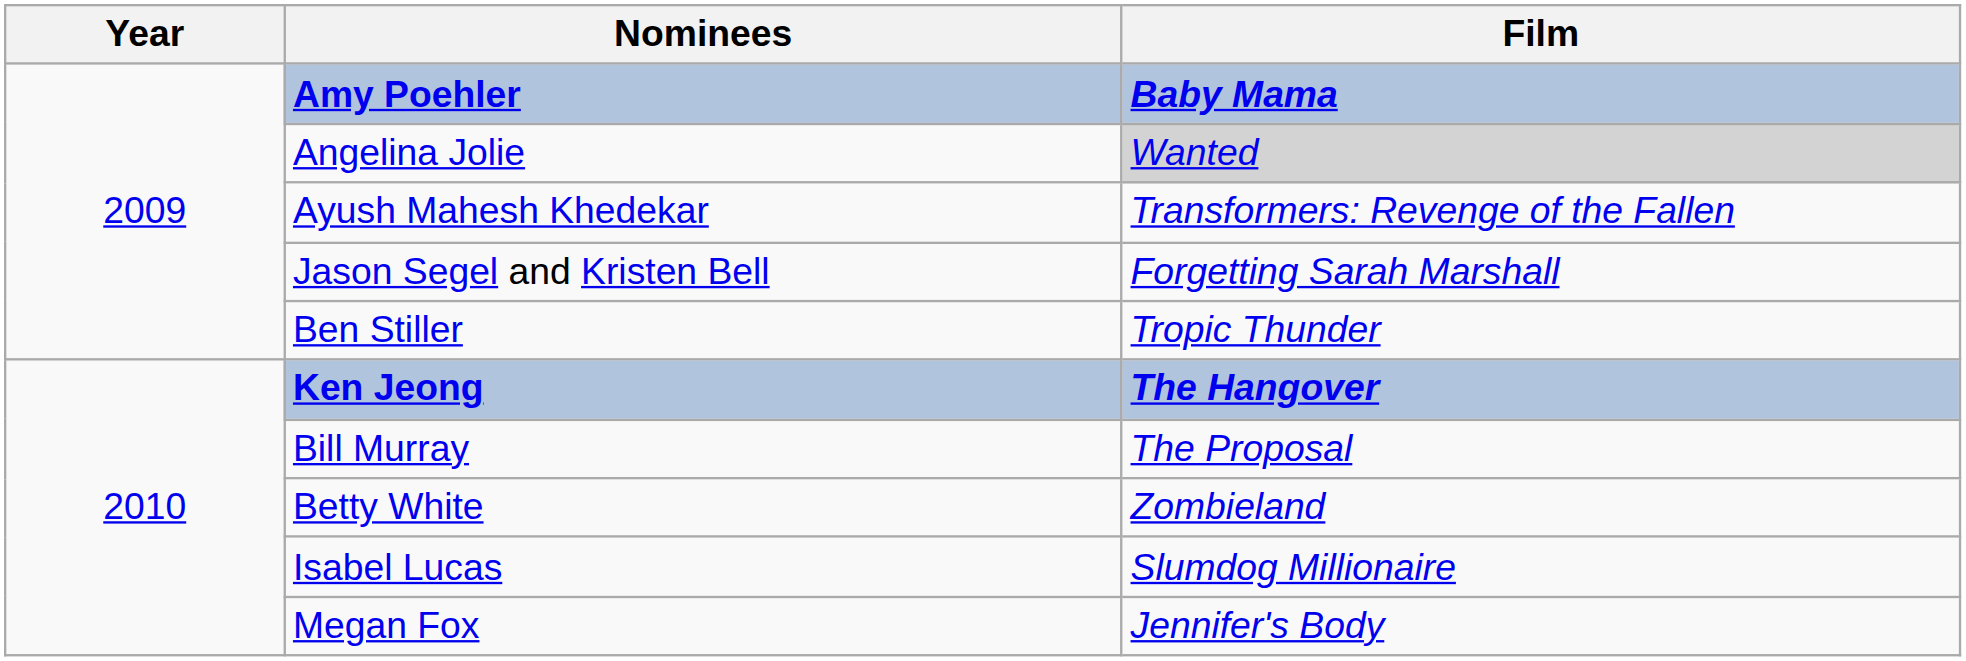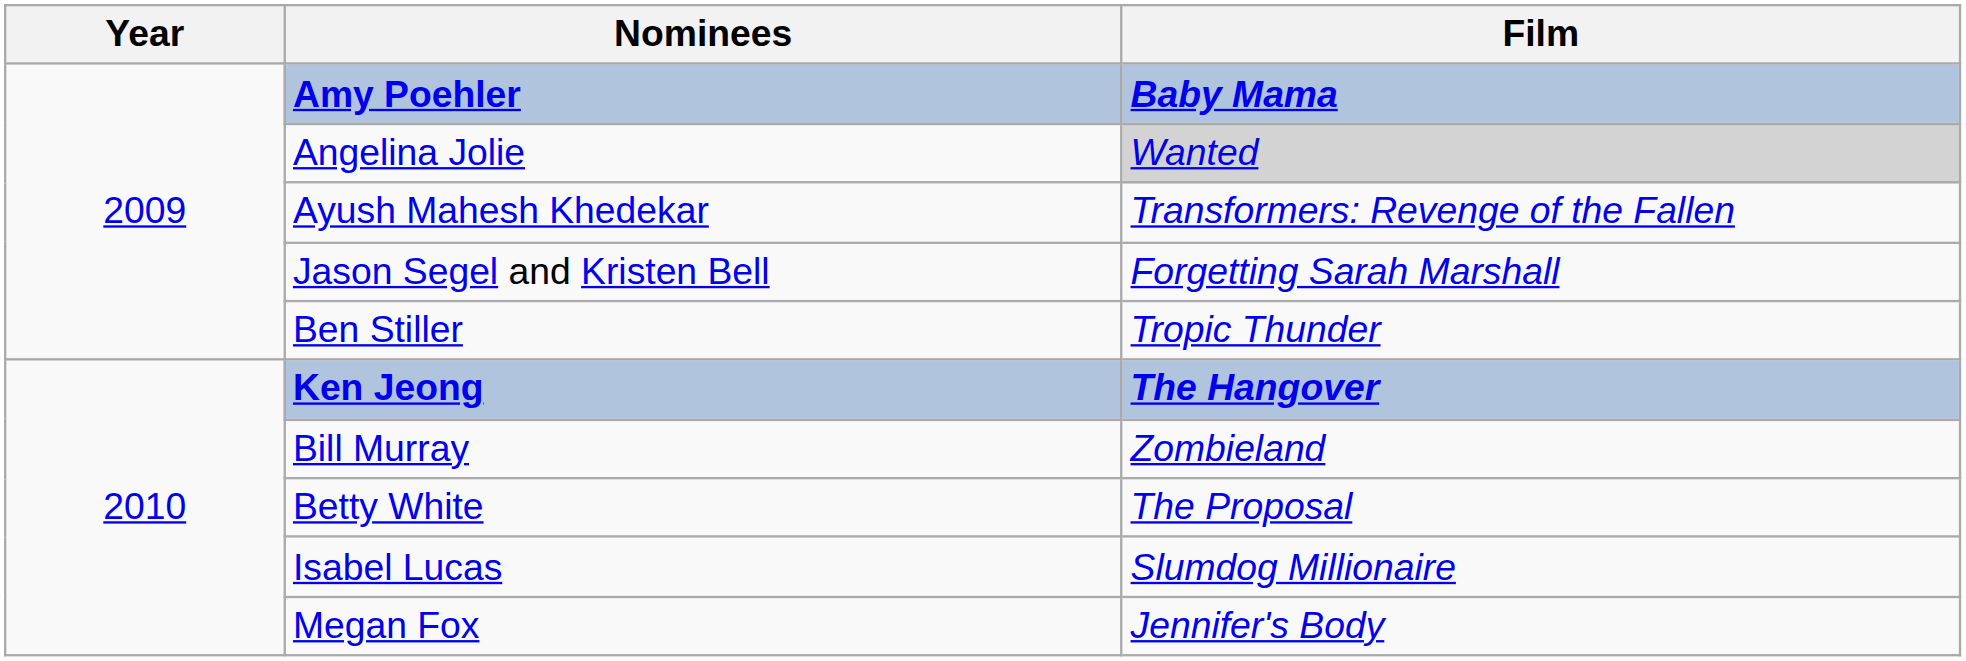 <table class="wikitable" width="95%" cellpadding="5">
 <tr>
 <th width="10%">Year</th>
 <th width="30%">Nominees</th>
 <th width="30%">Film</th>
 </tr>
 <tr>
 <td rowspan="5" align="center"><a href='#'>2009</a></td>
 <td style="background:#B0C4DE;"><strong><a href='#'>Amy Poehler</a></strong></td>
 <td style="background:#B0C4DE;"><strong><em><a href='#'>Baby Mama</a></em></strong></td>
 </tr>
 <tr>
 <td><a href='#'>Angelina Jolie</a></td>
 <td style="background: lightgrey;"><em><a href='#'>Wanted</a></em></td>
 </tr>
 <tr>
 <td><a href='#'>Ayush Mahesh Khedekar</a></td>
 <td><em><a href='#'>Transformers: Revenge of the Fallen</a></em></td>
 </tr>
 <tr>
 <td><a href='#'>Jason Segel</a> and <a href='#'>Kristen Bell</a></td>
 <td><em><a href='#'>Forgetting Sarah Marshall</a></em></td>
 </tr>
 <tr>
 <td><a href='#'>Ben Stiller</a></td>
 <td><em><a href='#'>Tropic Thunder</a></em></td>
 </tr>
 <tr>
 <td rowspan="5" align="center"><a href='#'>2010</a></td>
 <td style="background:#B0C4DE;"><strong><a href='#'>Ken Jeong</a></strong></td>
 <td style="background:#B0C4DE;"><strong><em><a href='#'>The Hangover</a></em></strong></td>
 </tr>
 <tr>
 <td><a href='#'>Bill Murray</a></td>
-<td><em><a href='#'>The Proposal</a></em></td>
+<td><em><a href='#'>Zombieland</a></em></td>
 </tr>
 <tr>
 <td><a href='#'>Betty White</a></td>
-<td><em><a href='#'>Zombieland</a></em></td>
+<td><em><a href='#'>The Proposal</a></em></td>
 </tr>
 <tr>
 <td><a href='#'>Isabel Lucas</a></td>
 <td><em><a href='#'>Slumdog Millionaire</a></em></td>
 </tr>
 <tr>
 <td><a href='#'>Megan Fox</a></td>
 <td><em><a href='#'>Jennifer's Body</a></em></td>
 </tr>
 </table>
